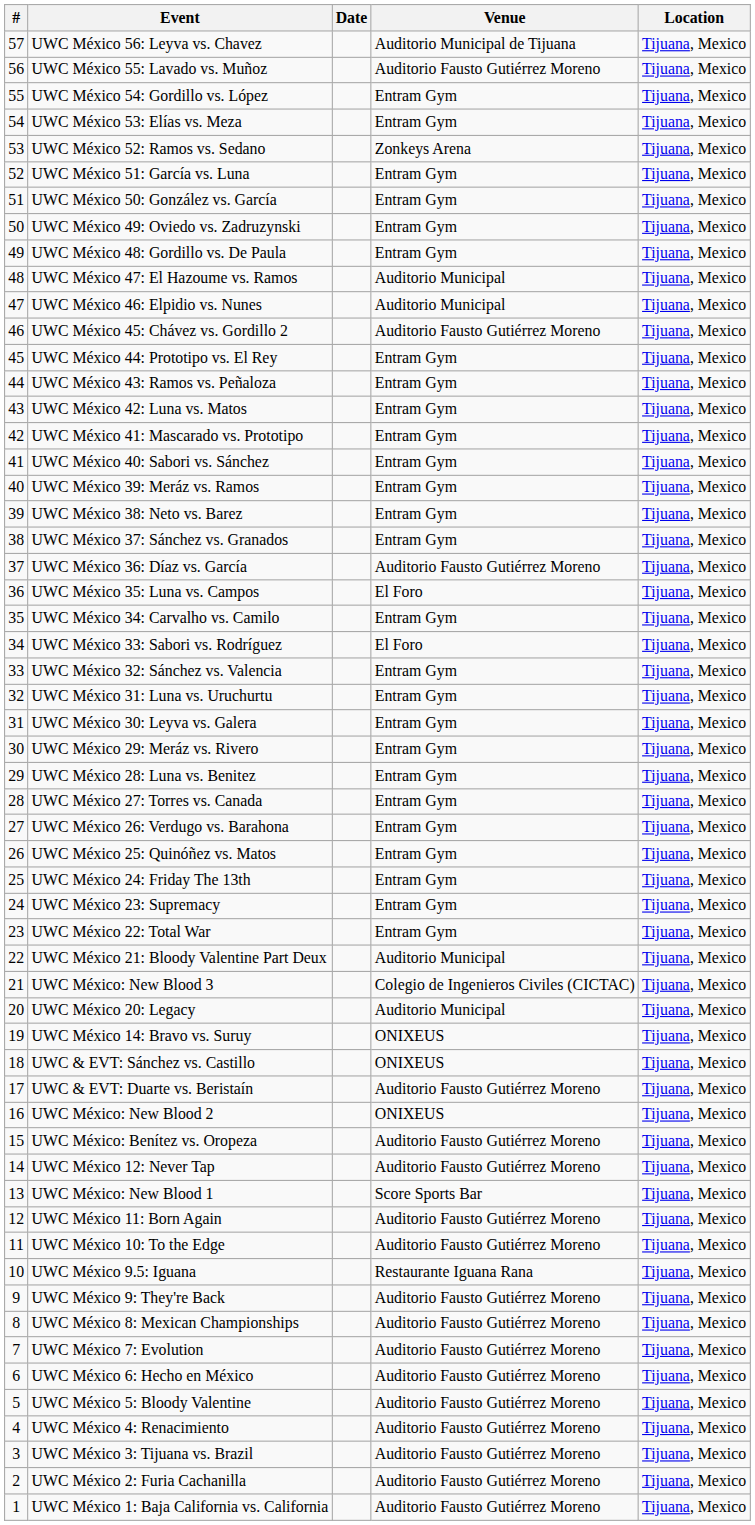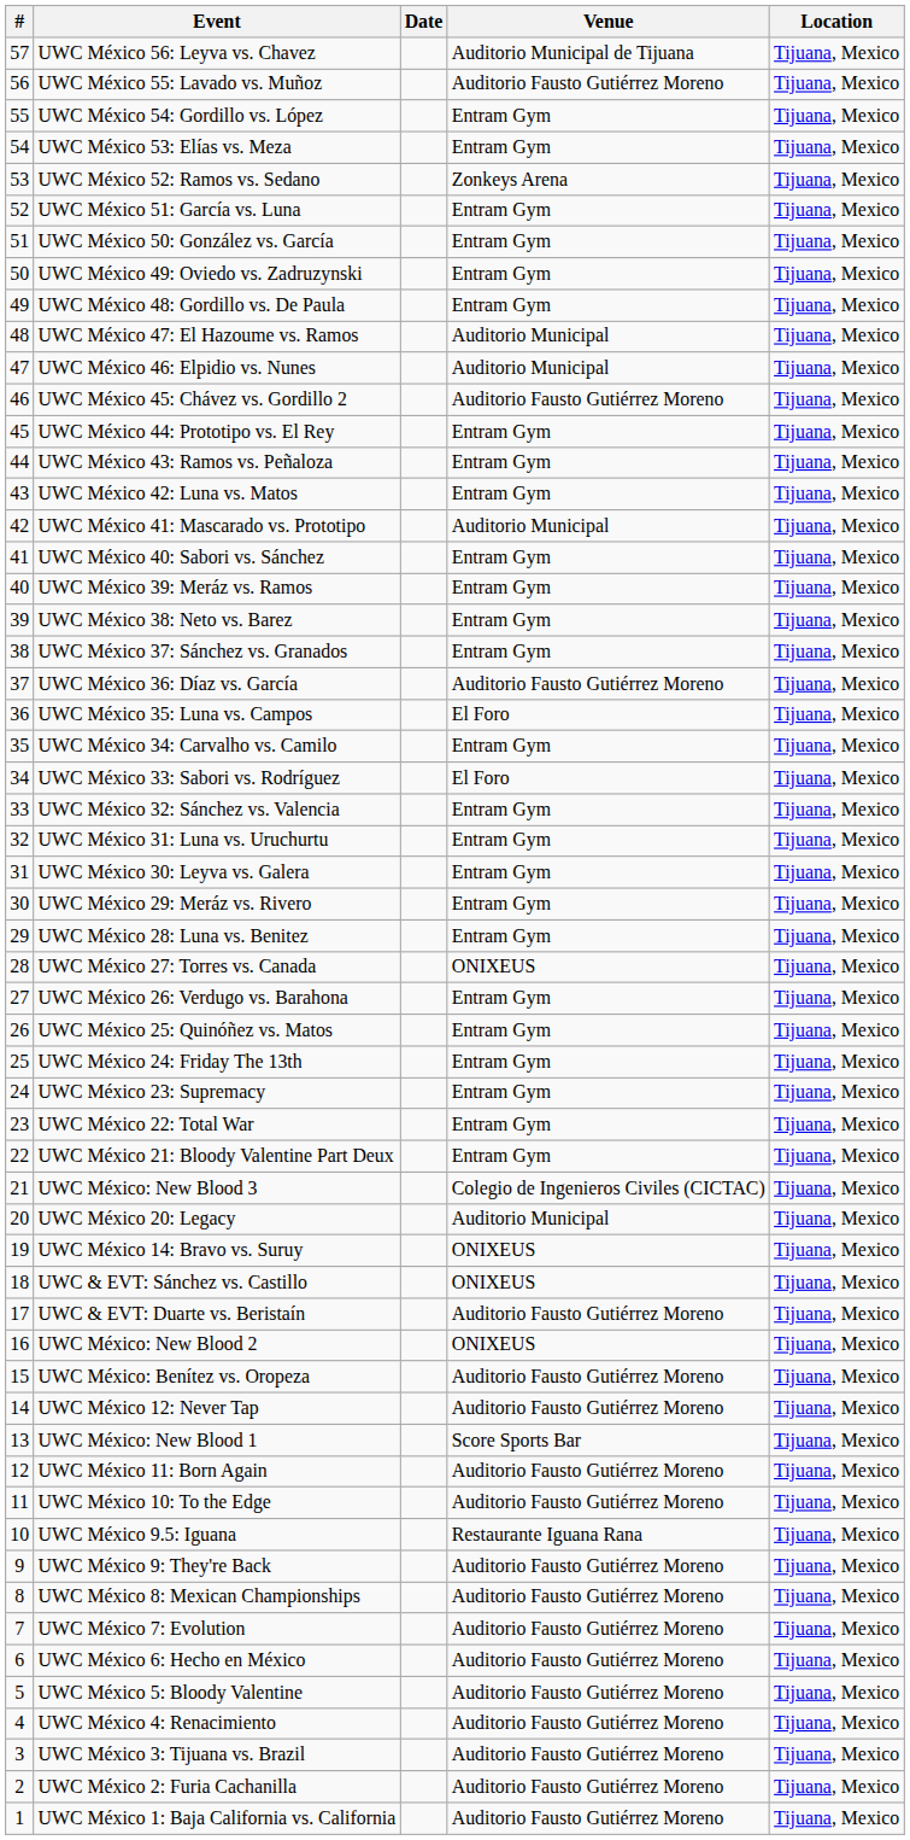 <table class="sortable wikitable succession-box" style="font-size:90%;">
 <tr>
 <th scope="col">#</th>
 <th scope="col">Event</th>
 <th scope="col">Date</th>
 <th scope="col">Venue</th>
 <th scope="col">Location</th>
 </tr>
 <tr>
 <td align=center>57</td>
 <td>UWC México 56: Leyva vs. Chavez</td>
 <td></td>
 <td>Auditorio Municipal de Tijuana</td>
 <td><a href='#'>Tijuana</a>, Mexico</td>
 </tr>
 <tr>
 <td align=center>56</td>
 <td>UWC México 55: Lavado vs. Muñoz</td>
 <td></td>
 <td>Auditorio Fausto Gutiérrez Moreno</td>
 <td><a href='#'>Tijuana</a>, Mexico</td>
 </tr>
 <tr>
 <td align=center>55</td>
 <td>UWC México 54: Gordillo vs. López</td>
 <td></td>
 <td>Entram Gym</td>
 <td><a href='#'>Tijuana</a>, Mexico</td>
 </tr>
 <tr>
 <td align=center>54</td>
 <td>UWC México 53: Elías vs. Meza</td>
 <td></td>
 <td>Entram Gym</td>
 <td><a href='#'>Tijuana</a>, Mexico</td>
 </tr>
 <tr>
 <td align=center>53</td>
 <td>UWC México 52: Ramos vs. Sedano</td>
 <td></td>
 <td>Zonkeys Arena</td>
 <td><a href='#'>Tijuana</a>, Mexico</td>
 </tr>
 <tr>
 <td align=center>52</td>
 <td>UWC México 51: García vs. Luna</td>
 <td></td>
 <td>Entram Gym</td>
 <td><a href='#'>Tijuana</a>, Mexico</td>
 </tr>
 <tr>
 <td align=center>51</td>
 <td>UWC México 50: González vs. García</td>
 <td></td>
 <td>Entram Gym</td>
 <td><a href='#'>Tijuana</a>, Mexico</td>
 </tr>
 <tr>
 <td align=center>50</td>
 <td>UWC México 49: Oviedo vs. Zadruzynski</td>
 <td></td>
 <td>Entram Gym</td>
 <td><a href='#'>Tijuana</a>, Mexico</td>
 </tr>
 <tr>
 <td align=center>49</td>
 <td>UWC México 48: Gordillo vs. De Paula</td>
 <td></td>
 <td>Entram Gym</td>
 <td><a href='#'>Tijuana</a>, Mexico</td>
 </tr>
 <tr>
 <td align=center>48</td>
 <td>UWC México 47: El Hazoume vs. Ramos</td>
 <td></td>
 <td>Auditorio Municipal</td>
 <td><a href='#'>Tijuana</a>, Mexico</td>
 </tr>
 <tr>
 <td align=center>47</td>
 <td>UWC México 46: Elpidio vs. Nunes</td>
 <td></td>
 <td>Auditorio Municipal</td>
 <td><a href='#'>Tijuana</a>, Mexico</td>
 </tr>
 <tr>
 <td align=center>46</td>
 <td>UWC México 45: Chávez vs. Gordillo 2</td>
 <td></td>
 <td>Auditorio Fausto Gutiérrez Moreno</td>
 <td><a href='#'>Tijuana</a>, Mexico</td>
 </tr>
 <tr>
 <td align=center>45</td>
 <td>UWC México 44: Prototipo vs. El Rey</td>
 <td></td>
 <td>Entram Gym</td>
 <td><a href='#'>Tijuana</a>, Mexico</td>
 </tr>
 <tr>
 <td align=center>44</td>
 <td>UWC México 43: Ramos vs. Peñaloza</td>
 <td></td>
 <td>Entram Gym</td>
 <td><a href='#'>Tijuana</a>, Mexico</td>
 </tr>
 <tr>
 <td align=center>43</td>
 <td>UWC México 42: Luna vs. Matos</td>
 <td></td>
 <td>Entram Gym</td>
 <td><a href='#'>Tijuana</a>, Mexico</td>
 </tr>
 <tr>
 <td align=center>42</td>
 <td>UWC México 41: Mascarado vs. Prototipo</td>
 <td></td>
-<td>Entram Gym</td>
+<td>Auditorio Municipal</td>
 <td><a href='#'>Tijuana</a>, Mexico</td>
 </tr>
 <tr>
 <td align=center>41</td>
 <td>UWC México 40: Sabori vs. Sánchez</td>
 <td></td>
 <td>Entram Gym</td>
 <td><a href='#'>Tijuana</a>, Mexico</td>
 </tr>
 <tr>
 <td align=center>40</td>
 <td>UWC México 39: Meráz vs. Ramos</td>
 <td></td>
 <td>Entram Gym</td>
 <td><a href='#'>Tijuana</a>, Mexico</td>
 </tr>
 <tr>
 <td align=center>39</td>
 <td>UWC México 38: Neto vs. Barez</td>
 <td></td>
 <td>Entram Gym</td>
 <td><a href='#'>Tijuana</a>, Mexico</td>
 </tr>
 <tr>
 <td align=center>38</td>
 <td>UWC México 37: Sánchez vs. Granados</td>
 <td></td>
 <td>Entram Gym</td>
 <td><a href='#'>Tijuana</a>, Mexico</td>
 </tr>
 <tr>
 <td align=center>37</td>
 <td>UWC México 36: Díaz vs. García</td>
 <td></td>
 <td>Auditorio Fausto Gutiérrez Moreno</td>
 <td><a href='#'>Tijuana</a>, Mexico</td>
 </tr>
 <tr>
 <td align=center>36</td>
 <td>UWC México 35: Luna vs. Campos</td>
 <td></td>
 <td>El Foro</td>
 <td><a href='#'>Tijuana</a>, Mexico</td>
 </tr>
 <tr>
 <td align=center>35</td>
 <td>UWC México 34: Carvalho vs. Camilo</td>
 <td></td>
 <td>Entram Gym</td>
 <td><a href='#'>Tijuana</a>, Mexico</td>
 </tr>
 <tr>
 <td align=center>34</td>
 <td>UWC México 33: Sabori vs. Rodríguez</td>
 <td></td>
 <td>El Foro</td>
 <td><a href='#'>Tijuana</a>, Mexico</td>
 </tr>
 <tr>
 <td align=center>33</td>
 <td>UWC México 32: Sánchez vs. Valencia</td>
 <td></td>
 <td>Entram Gym</td>
 <td><a href='#'>Tijuana</a>, Mexico</td>
 </tr>
 <tr>
 <td align=center>32</td>
 <td>UWC México 31: Luna vs. Uruchurtu</td>
 <td></td>
 <td>Entram Gym</td>
 <td><a href='#'>Tijuana</a>, Mexico</td>
 </tr>
 <tr>
 <td align=center>31</td>
 <td>UWC México 30: Leyva vs. Galera</td>
 <td></td>
 <td>Entram Gym</td>
 <td><a href='#'>Tijuana</a>, Mexico</td>
 </tr>
 <tr>
 <td align=center>30</td>
 <td>UWC México 29: Meráz vs. Rivero</td>
 <td></td>
 <td>Entram Gym</td>
 <td><a href='#'>Tijuana</a>, Mexico</td>
 </tr>
 <tr>
 <td align=center>29</td>
 <td>UWC México 28: Luna vs. Benitez</td>
 <td></td>
 <td>Entram Gym</td>
 <td><a href='#'>Tijuana</a>, Mexico</td>
 </tr>
 <tr>
 <td align=center>28</td>
 <td>UWC México 27: Torres vs. Canada</td>
 <td></td>
-<td>Entram Gym</td>
+<td>ONIXEUS</td>
 <td><a href='#'>Tijuana</a>, Mexico</td>
 </tr>
 <tr>
 <td align=center>27</td>
 <td>UWC México 26: Verdugo vs. Barahona</td>
 <td></td>
 <td>Entram Gym</td>
 <td><a href='#'>Tijuana</a>, Mexico</td>
 </tr>
 <tr>
 <td align=center>26</td>
 <td>UWC México 25: Quinóñez vs. Matos</td>
 <td></td>
 <td>Entram Gym</td>
 <td><a href='#'>Tijuana</a>, Mexico</td>
 </tr>
 <tr>
 <td align=center>25</td>
 <td>UWC México 24: Friday The 13th</td>
 <td></td>
 <td>Entram Gym</td>
 <td><a href='#'>Tijuana</a>, Mexico</td>
 </tr>
 <tr>
 <td align=center>24</td>
 <td>UWC México 23: Supremacy</td>
 <td></td>
 <td>Entram Gym</td>
 <td><a href='#'>Tijuana</a>, Mexico</td>
 </tr>
 <tr>
 <td align=center>23</td>
 <td>UWC México 22: Total War</td>
 <td></td>
 <td>Entram Gym</td>
 <td><a href='#'>Tijuana</a>, Mexico</td>
 </tr>
 <tr>
 <td align=center>22</td>
 <td>UWC México 21: Bloody Valentine Part Deux</td>
 <td></td>
-<td>Auditorio Municipal</td>
+<td>Entram Gym</td>
 <td><a href='#'>Tijuana</a>, Mexico</td>
 </tr>
 <tr>
 <td align=center>21</td>
 <td>UWC México: New Blood 3</td>
 <td></td>
 <td>Colegio de Ingenieros Civiles (CICTAC)</td>
 <td><a href='#'>Tijuana</a>, Mexico</td>
 </tr>
 <tr>
 <td align=center>20</td>
 <td>UWC México 20: Legacy</td>
 <td></td>
 <td>Auditorio Municipal</td>
 <td><a href='#'>Tijuana</a>, Mexico</td>
 </tr>
 <tr>
 <td align=center>19</td>
 <td>UWC México 14: Bravo vs. Suruy</td>
 <td></td>
 <td>ONIXEUS</td>
 <td><a href='#'>Tijuana</a>, Mexico</td>
 </tr>
 <tr>
 <td align=center>18</td>
 <td>UWC & EVT: Sánchez vs. Castillo</td>
 <td></td>
 <td>ONIXEUS</td>
 <td><a href='#'>Tijuana</a>, Mexico</td>
 </tr>
 <tr>
 <td align=center>17</td>
 <td>UWC & EVT: Duarte vs. Beristaín</td>
 <td></td>
 <td>Auditorio Fausto Gutiérrez Moreno</td>
 <td><a href='#'>Tijuana</a>, Mexico</td>
 </tr>
 <tr>
 <td align=center>16</td>
 <td>UWC México: New Blood 2</td>
 <td></td>
 <td>ONIXEUS</td>
 <td><a href='#'>Tijuana</a>, Mexico</td>
 </tr>
 <tr>
 <td align=center>15</td>
 <td>UWC México: Benítez vs. Oropeza</td>
 <td></td>
 <td>Auditorio Fausto Gutiérrez Moreno</td>
 <td><a href='#'>Tijuana</a>, Mexico</td>
 </tr>
 <tr>
 <td align=center>14</td>
 <td>UWC México 12: Never Tap</td>
 <td></td>
 <td>Auditorio Fausto Gutiérrez Moreno</td>
 <td><a href='#'>Tijuana</a>, Mexico</td>
 </tr>
 <tr>
 <td align=center>13</td>
 <td>UWC México: New Blood 1</td>
 <td></td>
 <td>Score Sports Bar</td>
 <td><a href='#'>Tijuana</a>, Mexico</td>
 </tr>
 <tr>
 <td align=center>12</td>
 <td>UWC México 11: Born Again</td>
 <td></td>
 <td>Auditorio Fausto Gutiérrez Moreno</td>
 <td><a href='#'>Tijuana</a>, Mexico</td>
 </tr>
 <tr>
 <td align=center>11</td>
 <td>UWC México 10: To the Edge</td>
 <td></td>
 <td>Auditorio Fausto Gutiérrez Moreno</td>
 <td><a href='#'>Tijuana</a>, Mexico</td>
 </tr>
 <tr>
 <td align=center>10</td>
 <td>UWC México 9.5: Iguana</td>
 <td></td>
 <td>Restaurante Iguana Rana</td>
 <td><a href='#'>Tijuana</a>, Mexico</td>
 </tr>
 <tr>
 <td align=center>9</td>
 <td>UWC México 9: They're Back</td>
 <td></td>
 <td>Auditorio Fausto Gutiérrez Moreno</td>
 <td><a href='#'>Tijuana</a>, Mexico</td>
 </tr>
 <tr>
 <td align=center>8</td>
 <td>UWC México 8: Mexican Championships</td>
 <td></td>
 <td>Auditorio Fausto Gutiérrez Moreno</td>
 <td><a href='#'>Tijuana</a>, Mexico</td>
 </tr>
 <tr>
 <td align=center>7</td>
 <td>UWC México 7: Evolution</td>
 <td></td>
 <td>Auditorio Fausto Gutiérrez Moreno</td>
 <td><a href='#'>Tijuana</a>, Mexico</td>
 </tr>
 <tr>
 <td align=center>6</td>
 <td>UWC México 6: Hecho en México</td>
 <td></td>
 <td>Auditorio Fausto Gutiérrez Moreno</td>
 <td><a href='#'>Tijuana</a>, Mexico</td>
 </tr>
 <tr>
 <td align=center>5</td>
 <td>UWC México 5: Bloody Valentine</td>
 <td></td>
 <td>Auditorio Fausto Gutiérrez Moreno</td>
 <td><a href='#'>Tijuana</a>, Mexico</td>
 </tr>
 <tr>
 <td align=center>4</td>
 <td>UWC México 4: Renacimiento</td>
 <td></td>
 <td>Auditorio Fausto Gutiérrez Moreno</td>
 <td><a href='#'>Tijuana</a>, Mexico</td>
 </tr>
 <tr>
 <td align=center>3</td>
 <td>UWC México 3: Tijuana vs. Brazil</td>
 <td></td>
 <td>Auditorio Fausto Gutiérrez Moreno</td>
 <td><a href='#'>Tijuana</a>, Mexico</td>
 </tr>
 <tr>
 <td align=center>2</td>
 <td>UWC México 2: Furia Cachanilla</td>
 <td></td>
 <td>Auditorio Fausto Gutiérrez Moreno</td>
 <td><a href='#'>Tijuana</a>, Mexico</td>
 </tr>
 <tr>
 <td align=center>1</td>
 <td>UWC México 1: Baja California vs. California</td>
 <td></td>
 <td>Auditorio Fausto Gutiérrez Moreno</td>
 <td><a href='#'>Tijuana</a>, Mexico</td>
 </tr>
 </table>
